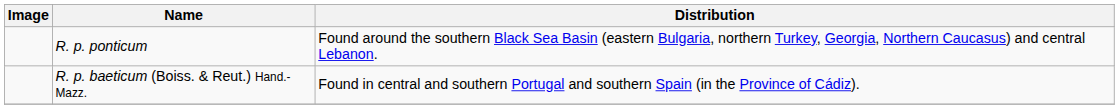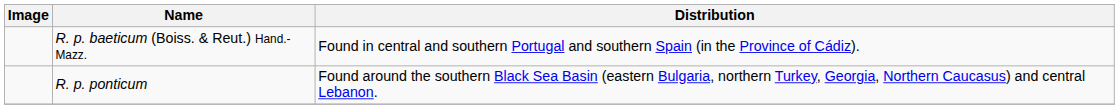 <table class="wikitable collapsible">
 <tr>
 <th>Image</th>
 <th>Name</th>
 <th>Distribution</th>
 </tr>
 <tr>
 <td></td>
+<td><em>R. p. baeticum</em> (Boiss. & Reut.) <small>Hand.-Mazz.</small></td>
+<td>Found in central and southern <a href='#'>Portugal</a> and southern <a href='#'>Spain</a> (in the <a href='#'>Province of Cádiz</a>).</td>
+</tr>
+<tr>
+<td></td>
 <td><em>R. p. ponticum</em></td>
 <td>Found around the southern <a href='#'>Black Sea Basin</a> (eastern <a href='#'>Bulgaria</a>, northern <a href='#'>Turkey</a>, <a href='#'>Georgia</a>, <a href='#'>Northern Caucasus</a>) and central <a href='#'>Lebanon</a>.</td>
 </tr>
 <tr>
-<td></td>
-<td><em>R. p. baeticum</em> (Boiss. & Reut.) <small>Hand.-Mazz.</small></td>
-<td>Found in central and southern <a href='#'>Portugal</a> and southern <a href='#'>Spain</a> (in the <a href='#'>Province of Cádiz</a>).</td>
-</tr>
-<tr>
 </tr>
 </table>
